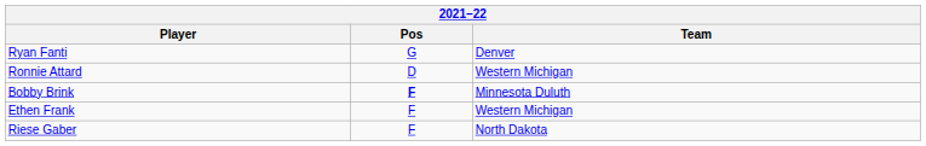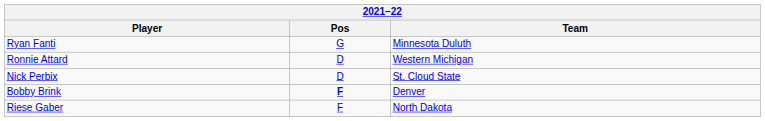 <table class="wikitable" width=95%>
 <tr>
 <th colspan=3><a href='#'>2021–22</a></th>
 </tr>
 <tr>
 <th>Player</th>
 <th>Pos</th>
 <th>Team</th>
 </tr>
 <tr>
 <td><a href='#'>Ryan Fanti</a></td>
 <td align=center><a href='#'>G</a></td>
-<td><a href='#'>Denver</a></td>
+<td><a href='#'>Minnesota Duluth</a></td>
 </tr>
 <tr>
 <td><a href='#'>Ronnie Attard</a></td>
 <td align=center><a href='#'>D</a></td>
 <td><a href='#'>Western Michigan</a></td>
 </tr>
 <tr>
+<td><a href='#'>Nick Perbix</a></td>
+<td align=center><a href='#'>D</a></td>
+<td><a href='#'>St. Cloud State</a></td>
+</tr>
+<tr>
 <td><a href='#'>Bobby Brink</a></td>
 <td align=center><strong><a href='#'>F</a></strong></td>
-<td><a href='#'>Minnesota Duluth</a></td>
-</tr>
-<tr>
-<td><a href='#'>Ethen Frank</a></td>
-<td align=center><a href='#'>F</a></td>
-<td><a href='#'>Western Michigan</a></td>
+<td><a href='#'>Denver</a></td>
 </tr>
 <tr>
 <td><a href='#'>Riese Gaber</a></td>
 <td align=center><a href='#'>F</a></td>
 <td><a href='#'>North Dakota</a></td>
 </tr>
 </table>
